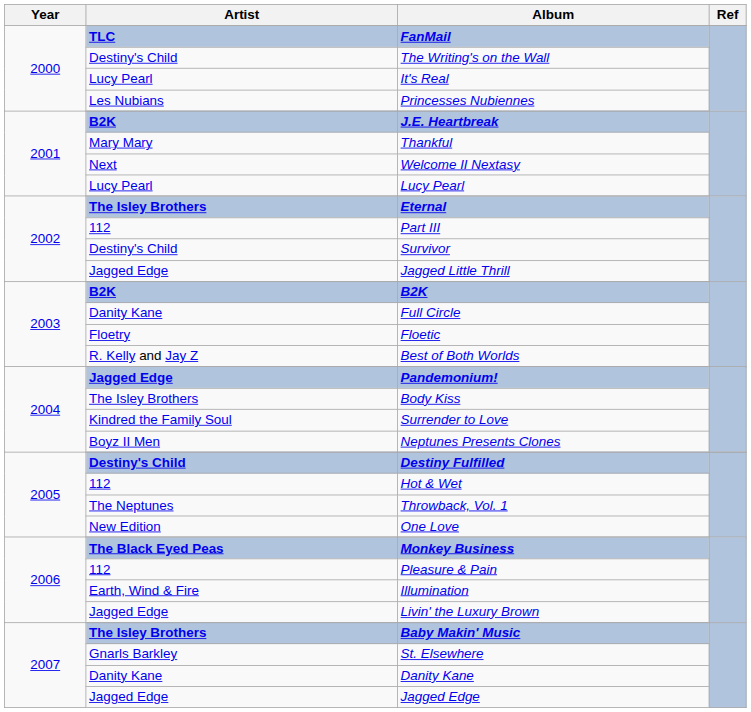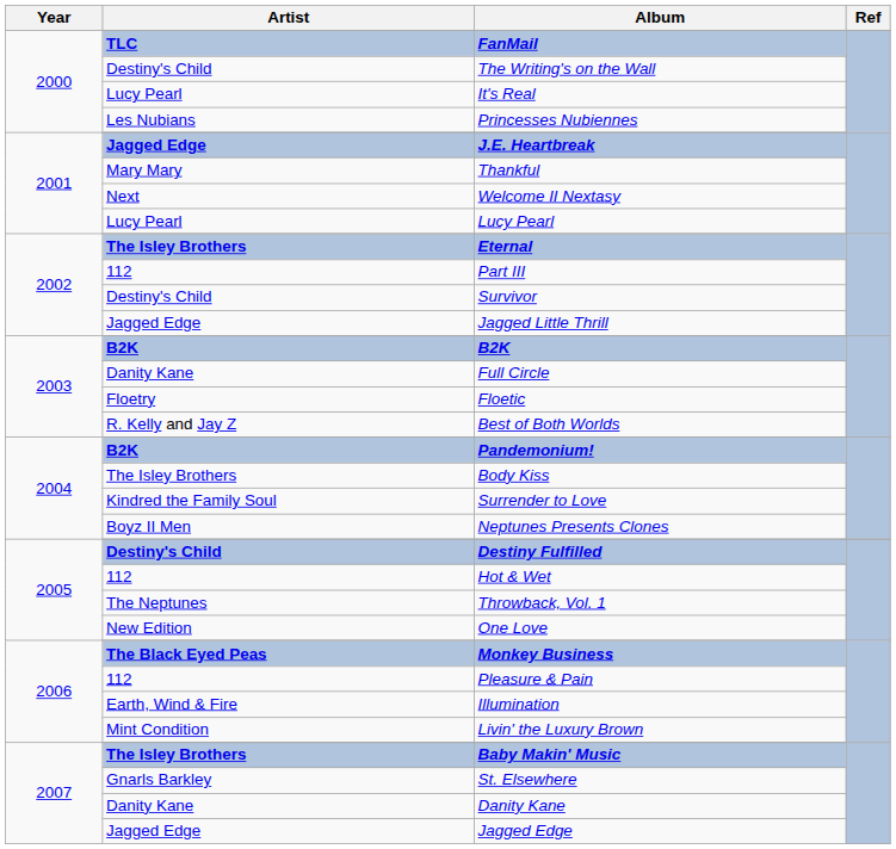 <table class="wikitable" style="width:100%;">
 <tr style="background:#bebebe;">
 <th style="width:11%;">Year</th>
 <th style="width:42%;">Artist</th>
 <th style="width:42%;">Album</th>
 <th style="width:5%;">Ref</th>
 </tr>
 <tr>
 <td rowspan="5" align="center"><a href='#'>2000</a></td>
 </tr>
 <tr style="background:#B0C4DE">
 <td><strong><a href='#'>TLC</a></strong></td>
 <td><strong><em><a href='#'>FanMail</a></em></strong></td>
 <td rowspan="5" align="center"></td>
 </tr>
 <tr>
 <td><a href='#'>Destiny's Child</a></td>
 <td><em><a href='#'>The Writing's on the Wall</a></em></td>
 </tr>
 <tr>
 <td><a href='#'>Lucy Pearl</a></td>
 <td><em><a href='#'>It's Real</a></em></td>
 </tr>
 <tr>
 <td><a href='#'>Les Nubians</a></td>
 <td><em><a href='#'>Princesses Nubiennes</a></em></td>
 </tr>
 <tr>
 <td rowspan="5" align="center"><a href='#'>2001</a></td>
 </tr>
 <tr style="background:#B0C4DE">
-<td><strong><a href='#'>B2K</a></strong></td>
+<td><strong><a href='#'>Jagged Edge</a></strong></td>
 <td><strong><em><a href='#'>J.E. Heartbreak</a></em></strong></td>
 <td rowspan="5" align="center"></td>
 </tr>
 <tr>
 <td><a href='#'>Mary Mary</a></td>
 <td><em><a href='#'>Thankful</a></em></td>
 </tr>
 <tr>
 <td><a href='#'>Next</a></td>
 <td><em><a href='#'>Welcome II Nextasy</a></em></td>
 </tr>
 <tr>
 <td><a href='#'>Lucy Pearl</a></td>
 <td><em><a href='#'>Lucy Pearl</a></em></td>
 </tr>
 <tr>
 <td rowspan="5" align="center"><a href='#'>2002</a></td>
 </tr>
 <tr style="background:#B0C4DE">
 <td><strong><a href='#'>The Isley Brothers</a></strong></td>
 <td><strong><em><a href='#'>Eternal</a></em></strong></td>
 <td rowspan="5" align="center"></td>
 </tr>
 <tr>
 <td><a href='#'>112</a></td>
 <td><em><a href='#'>Part III</a></em></td>
 </tr>
 <tr>
 <td><a href='#'>Destiny's Child</a></td>
 <td><em><a href='#'>Survivor</a></em></td>
 </tr>
 <tr>
 <td><a href='#'>Jagged Edge</a></td>
 <td><em><a href='#'>Jagged Little Thrill</a></em></td>
 </tr>
 <tr>
 <td rowspan="5" align="center"><a href='#'>2003</a></td>
 </tr>
 <tr style="background:#B0C4DE">
 <td><strong><a href='#'>B2K</a></strong></td>
 <td><strong><em><a href='#'>B2K</a></em></strong></td>
 <td rowspan="5" align="center"></td>
 </tr>
 <tr>
 <td><a href='#'>Danity Kane</a></td>
 <td><em><a href='#'>Full Circle</a></em></td>
 </tr>
 <tr>
 <td><a href='#'>Floetry</a></td>
 <td><em><a href='#'>Floetic</a></em></td>
 </tr>
 <tr>
 <td><a href='#'>R. Kelly</a> and <a href='#'>Jay Z</a></td>
 <td><em><a href='#'>Best of Both Worlds</a></em></td>
 </tr>
 <tr>
 <td rowspan="5" align="center"><a href='#'>2004</a></td>
 </tr>
 <tr style="background:#B0C4DE">
-<td><strong><a href='#'>Jagged Edge</a></strong></td>
+<td><strong><a href='#'>B2K</a></strong></td>
 <td><strong><em><a href='#'>Pandemonium!</a></em></strong></td>
 <td rowspan="4" align="center"></td>
 </tr>
 <tr>
 <td><a href='#'>The Isley Brothers</a></td>
 <td><em><a href='#'>Body Kiss</a></em></td>
 </tr>
 <tr>
 <td><a href='#'>Kindred the Family Soul</a></td>
 <td><em><a href='#'>Surrender to Love</a></em></td>
 </tr>
 <tr>
 <td><a href='#'>Boyz II Men</a></td>
 <td><em><a href='#'>Neptunes Presents Clones</a></em></td>
 </tr>
 <tr>
 <td rowspan="5" align="center"><a href='#'>2005</a></td>
 </tr>
 <tr style="background:#B0C4DE">
 <td><strong><a href='#'>Destiny's Child</a></strong></td>
 <td><strong><em><a href='#'>Destiny Fulfilled</a></em></strong></td>
 <td rowspan="5" align="center"></td>
 </tr>
 <tr>
 <td><a href='#'>112</a></td>
 <td><em><a href='#'>Hot & Wet</a></em></td>
 </tr>
 <tr>
 <td><a href='#'>The Neptunes</a></td>
 <td><em><a href='#'>Throwback, Vol. 1</a></em></td>
 </tr>
 <tr>
 <td><a href='#'>New Edition</a></td>
 <td><em><a href='#'>One Love</a></em></td>
 </tr>
 <tr>
 <td rowspan="5" align="center"><a href='#'>2006</a></td>
 </tr>
 <tr style="background:#B0C4DE">
 <td><strong><a href='#'>The Black Eyed Peas</a></strong></td>
 <td><strong><em><a href='#'>Monkey Business</a></em></strong></td>
 <td rowspan="5" align="center"></td>
 </tr>
 <tr>
 <td><a href='#'>112</a></td>
 <td><em><a href='#'>Pleasure & Pain</a></em></td>
 </tr>
 <tr>
 <td><a href='#'>Earth, Wind & Fire</a></td>
 <td><em><a href='#'>Illumination</a></em></td>
 </tr>
 <tr>
-<td><a href='#'>Jagged Edge</a></td>
+<td><a href='#'>Mint Condition</a></td>
 <td><em><a href='#'>Livin' the Luxury Brown</a></em></td>
 </tr>
 <tr>
 <td rowspan="5" align="center"><a href='#'>2007</a></td>
 </tr>
 <tr style="background:#B0C4DE">
 <td><strong><a href='#'>The Isley Brothers</a></strong></td>
 <td><strong><em><a href='#'>Baby Makin' Music</a></em></strong></td>
 <td rowspan="4" align="center"></td>
 </tr>
 <tr>
 <td><a href='#'>Gnarls Barkley</a></td>
 <td><em><a href='#'>St. Elsewhere</a></em></td>
 </tr>
 <tr>
 <td><a href='#'>Danity Kane</a></td>
 <td><em><a href='#'>Danity Kane</a></em></td>
 </tr>
 <tr>
 <td><a href='#'>Jagged Edge</a></td>
 <td><em><a href='#'>Jagged Edge</a></em></td>
 </tr>
 </table>
